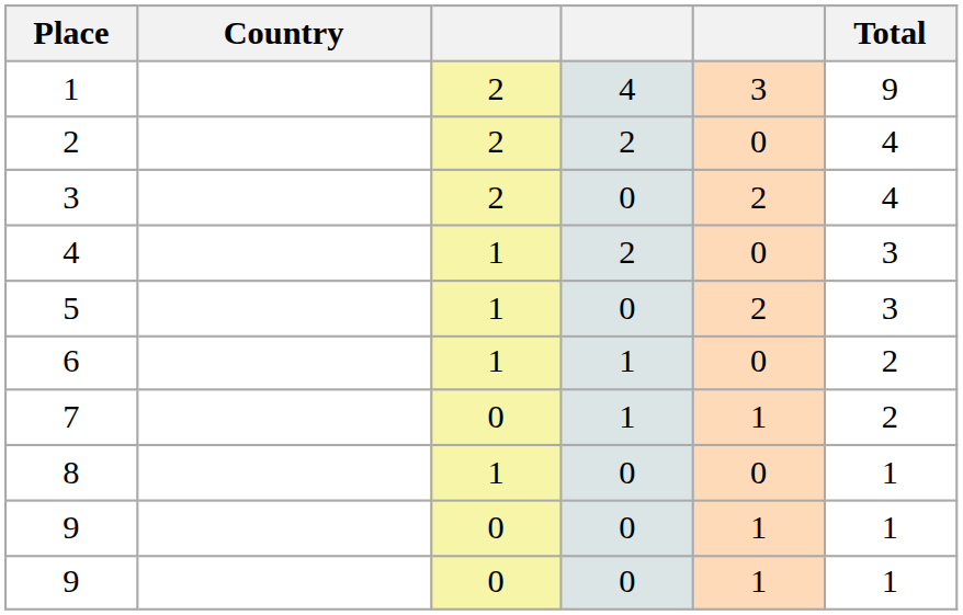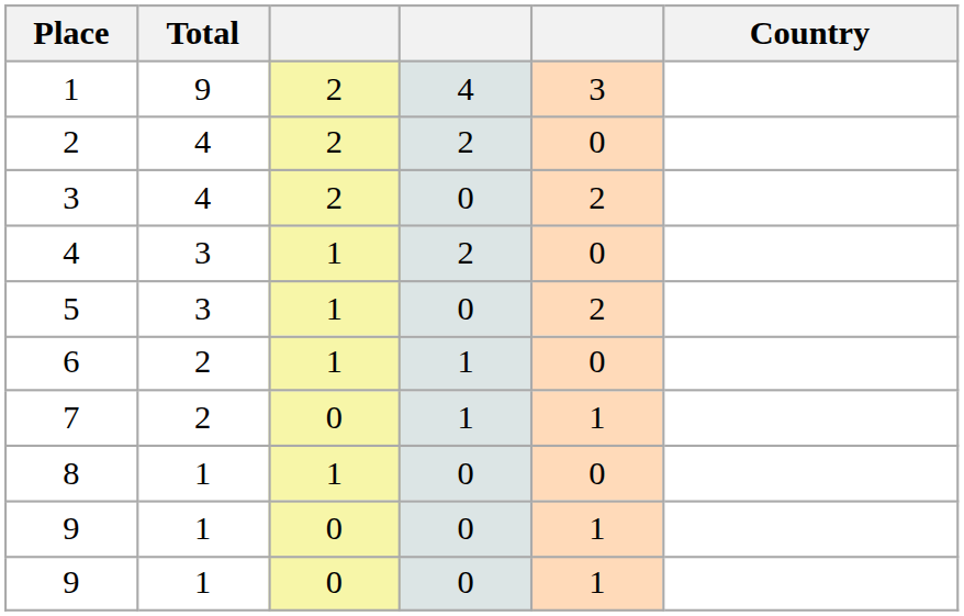 <table class=wikitable style="border:1px solid #AAAAAA;font-size:90%">
 <tr bgcolor="#EFEFEF">
 <th width=50>Place</th>
-<th width=120>Country</th>
+<th width=50>Total</th>
 <th width=50></th>
 <th width=50></th>
 <th width=50></th>
-<th width=50>Total</th>
+<th width=120>Country</th>
 </tr>
 <tr align="center" valign="top" bgcolor="#FFFFFF">
 <td>1</td>
-<td align="left"></td>
+<td>9</td>
 <td style="background:#F7F6A8;">2</td>
 <td style="background:#DCE5E5;">4</td>
 <td style="background:#FFDAB9;">3</td>
-<td>9</td>
+<td align="left"></td>
 </tr>
 <tr align="center" valign="top" bgcolor="#FFFFFF">
 <td>2</td>
-<td align="left"></td>
+<td>4</td>
 <td style="background:#F7F6A8;">2</td>
 <td style="background:#DCE5E5;">2</td>
 <td style="background:#FFDAB9;">0</td>
-<td>4</td>
+<td align="left"></td>
 </tr>
 <tr align="center" valign="top" bgcolor="#FFFFFF">
 <td>3</td>
-<td align="left"></td>
+<td>4</td>
 <td style="background:#F7F6A8;">2</td>
 <td style="background:#DCE5E5;">0</td>
 <td style="background:#FFDAB9;">2</td>
-<td>4</td>
+<td align="left"></td>
 </tr>
 <tr align="center" valign="top" bgcolor="#FFFFFF">
 <td>4</td>
-<td align="left"></td>
+<td>3</td>
 <td style="background:#F7F6A8;">1</td>
 <td style="background:#DCE5E5;">2</td>
 <td style="background:#FFDAB9;">0</td>
-<td>3</td>
+<td align="left"></td>
 </tr>
 <tr align="center" valign="top" bgcolor="#FFFFFF">
 <td>5</td>
-<td align="left"></td>
+<td>3</td>
 <td style="background:#F7F6A8;">1</td>
 <td style="background:#DCE5E5;">0</td>
 <td style="background:#FFDAB9;">2</td>
-<td>3</td>
+<td align="left"></td>
 </tr>
 <tr align="center" valign="top" bgcolor="#FFFFFF">
 <td>6</td>
-<td align="left"></td>
+<td>2</td>
 <td style="background:#F7F6A8;">1</td>
 <td style="background:#DCE5E5;">1</td>
 <td style="background:#FFDAB9;">0</td>
-<td>2</td>
+<td align="left"></td>
 </tr>
 <tr align="center" valign="top" bgcolor="#FFFFFF">
 <td>7</td>
-<td align="left"></td>
+<td>2</td>
 <td style="background:#F7F6A8;">0</td>
 <td style="background:#DCE5E5;">1</td>
 <td style="background:#FFDAB9;">1</td>
-<td>2</td>
+<td align="left"></td>
 </tr>
 <tr align="center" valign="top" bgcolor="#FFFFFF">
 <td>8</td>
-<td align="left"></td>
+<td>1</td>
 <td style="background:#F7F6A8;">1</td>
 <td style="background:#DCE5E5;">0</td>
 <td style="background:#FFDAB9;">0</td>
-<td>1</td>
+<td align="left"></td>
 </tr>
 <tr align="center" valign="top" bgcolor="#FFFFFF">
 <td>9</td>
-<td align="left"></td>
+<td>1</td>
 <td style="background:#F7F6A8;">0</td>
 <td style="background:#DCE5E5;">0</td>
 <td style="background:#FFDAB9;">1</td>
-<td>1</td>
+<td align="left"></td>
 </tr>
 <tr align="center" valign="top" bgcolor="#FFFFFF">
 <td>9</td>
-<td align="left"></td>
+<td>1</td>
 <td style="background:#F7F6A8;">0</td>
 <td style="background:#DCE5E5;">0</td>
 <td style="background:#FFDAB9;">1</td>
-<td>1</td>
+<td align="left"></td>
 </tr>
 </table>
